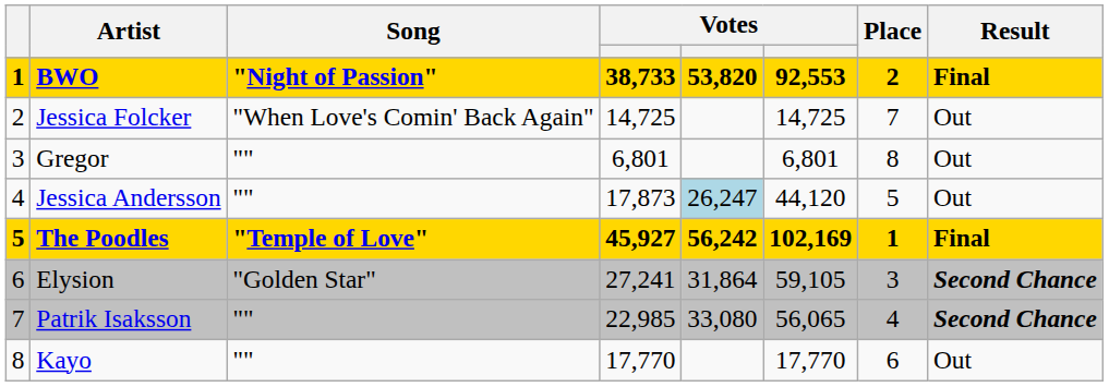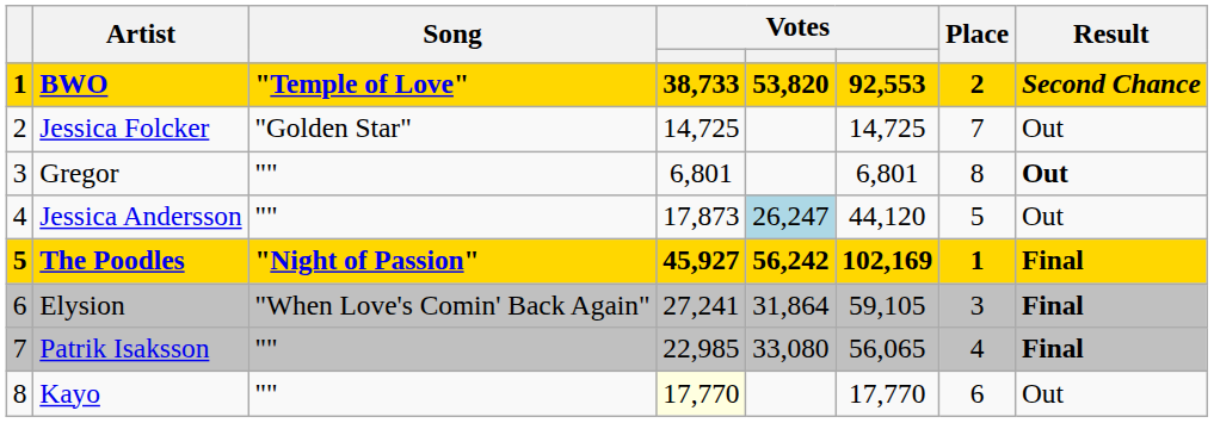 <table class="sortable wikitable" style="margin: 1em auto 1em auto; text-align:center;">
 <tr>
 <th rowspan="2"></th>
 <th rowspan="2">Artist</th>
 <th rowspan="2">Song</th>
 <th colspan="3">Votes</th>
 <th rowspan="2">Place</th>
 <th rowspan="2" class="unsortable">Result</th>
 </tr>
 <tr>
 <th></th>
 <th></th>
 <th></th>
 </tr>
 <tr style="background:gold;">
 <td><strong>1</strong></td>
 <td align="left"><strong><a href='#'>BWO</a></strong></td>
-<td align="left"><strong>"<a href='#'>Night of Passion</a>"</strong></td>
+<td align="left"><strong>"<a href='#'>Temple of Love</a>"</strong></td>
 <td><strong>38,733</strong></td>
 <td><strong>53,820</strong></td>
 <td><strong>92,553</strong></td>
 <td><strong>2</strong></td>
-<td align="left"><strong>Final</strong></td>
+<td align="left"><strong><em>Second Chance</em></strong></td>
 </tr>
 <tr>
 <td>2</td>
 <td align="left"><a href='#'>Jessica Folcker</a></td>
-<td align="left">"When Love's Comin' Back Again"</td>
+<td align="left">"Golden Star"</td>
 <td>14,725</td>
 <td></td>
 <td>14,725</td>
 <td>7</td>
 <td align="left">Out</td>
 </tr>
 <tr>
 <td>3</td>
 <td align="left">Gregor</td>
 <td align="left">""</td>
 <td>6,801</td>
 <td></td>
 <td>6,801</td>
 <td>8</td>
-<td align="left">Out</td>
+<td align="left"><strong>Out</strong></td>
 </tr>
 <tr>
 <td>4</td>
 <td align="left"><a href='#'>Jessica Andersson</a></td>
 <td align="left">""</td>
 <td>17,873</td>
 <td style="background: lightblue;">26,247</td>
 <td>44,120</td>
 <td>5</td>
 <td align="left">Out</td>
 </tr>
 <tr style="background:gold;">
 <td><strong>5</strong></td>
 <td align="left"><strong><a href='#'>The Poodles</a></strong></td>
-<td align="left"><strong>"<a href='#'>Temple of Love</a>"</strong></td>
+<td align="left"><strong>"<a href='#'>Night of Passion</a>"</strong></td>
 <td><strong>45,927</strong></td>
 <td><strong>56,242</strong></td>
 <td><strong>102,169</strong></td>
 <td><strong>1</strong></td>
 <td align="left"><strong>Final</strong></td>
 </tr>
 <tr style="background:silver;">
 <td>6</td>
 <td align="left">Elysion</td>
-<td align="left">"Golden Star"</td>
+<td align="left">"When Love's Comin' Back Again"</td>
 <td>27,241</td>
 <td>31,864</td>
 <td>59,105</td>
 <td>3</td>
-<td align="left"><strong><em>Second Chance</em></strong></td>
+<td align="left"><strong>Final</strong></td>
 </tr>
 <tr style="background:silver;">
 <td>7</td>
 <td align="left"><a href='#'>Patrik Isaksson</a></td>
 <td align="left">""</td>
 <td>22,985</td>
 <td>33,080</td>
 <td>56,065</td>
 <td>4</td>
-<td align="left"><strong><em>Second Chance</em></strong></td>
+<td align="left"><strong>Final</strong></td>
 </tr>
 <tr>
 <td>8</td>
 <td align="left"><a href='#'>Kayo</a></td>
 <td align="left">""</td>
-<td>17,770</td>
+<td style="background: lightyellow;">17,770</td>
 <td></td>
 <td>17,770</td>
 <td>6</td>
 <td align="left">Out</td>
 </tr>
 </table>
